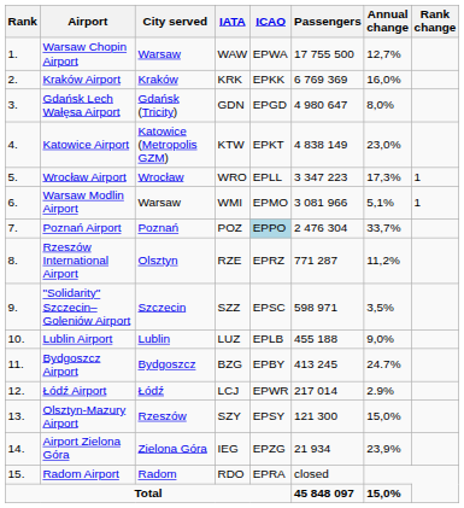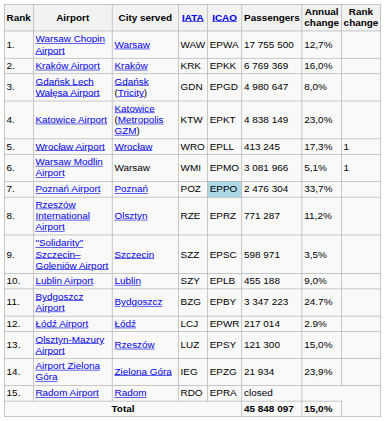 <table class="wikitable sortable">
 <tr>
 <th>Rank</th>
 <th>Airport</th>
 <th>City served</th>
 <th><a href='#'>IATA</a><br></th>
 <th><a href='#'>ICAO</a><br></th>
 <th>Passengers</th>
 <th>Annual<br>change</th>
 <th>Rank<br>change</th>
 </tr>
 <tr>
 <td>1.</td>
 <td><a href='#'>Warsaw Chopin Airport</a></td>
 <td><a href='#'>Warsaw</a></td>
 <td>WAW</td>
 <td>EPWA</td>
 <td>17 755 500</td>
 <td>12,7%</td>
 <td></td>
 </tr>
 <tr>
 <td>2.</td>
 <td><a href='#'>Kraków Airport</a></td>
 <td><a href='#'>Kraków</a></td>
 <td>KRK</td>
 <td>EPKK</td>
 <td>6 769 369</td>
 <td>16,0%</td>
 <td></td>
 </tr>
 <tr>
 <td>3.</td>
 <td><a href='#'>Gdańsk Lech Wałęsa Airport</a></td>
 <td><a href='#'>Gdańsk</a> (<a href='#'>Tricity</a>)</td>
 <td>GDN</td>
 <td>EPGD</td>
 <td>4 980 647</td>
 <td>8,0%</td>
 <td></td>
 </tr>
 <tr>
 <td>4.</td>
 <td><a href='#'>Katowice Airport</a></td>
 <td><a href='#'>Katowice</a> (<a href='#'>Metropolis GZM</a>)</td>
 <td>KTW</td>
 <td>EPKT</td>
 <td>4 838 149</td>
 <td>23,0%</td>
 <td></td>
 </tr>
 <tr>
 <td>5.</td>
 <td><a href='#'>Wrocław Airport</a></td>
 <td><a href='#'>Wrocław</a></td>
 <td>WRO</td>
 <td>EPLL</td>
-<td>3 347 223</td>
+<td>413 245</td>
 <td>17,3%</td>
 <td>1</td>
 </tr>
 <tr>
 <td>6.</td>
 <td><a href='#'>Warsaw Modlin Airport</a></td>
 <td>Warsaw</td>
 <td>WMI</td>
 <td>EPMO</td>
 <td>3 081 966</td>
 <td>5,1%</td>
 <td>1</td>
 </tr>
 <tr>
 <td>7.</td>
 <td><a href='#'>Poznań Airport</a></td>
 <td><a href='#'>Poznań</a></td>
 <td>POZ</td>
 <td style="background: lightblue;">EPPO</td>
 <td>2 476 304</td>
 <td>33,7%</td>
 <td></td>
 </tr>
 <tr>
 <td>8.</td>
 <td><a href='#'>Rzeszów International Airport</a></td>
 <td><a href='#'>Olsztyn</a></td>
 <td>RZE</td>
 <td>EPRZ</td>
 <td>771 287</td>
 <td>11,2%</td>
 <td></td>
 </tr>
 <tr>
 <td>9.</td>
 <td><a href='#'>"Solidarity" Szczecin–Goleniów Airport</a></td>
 <td><a href='#'>Szczecin</a></td>
 <td>SZZ</td>
 <td>EPSC</td>
 <td>598 971</td>
 <td>3,5%</td>
 <td></td>
 </tr>
 <tr>
 <td>10.</td>
 <td><a href='#'>Lublin Airport</a></td>
 <td><a href='#'>Lublin</a></td>
-<td>LUZ</td>
+<td>SZY</td>
 <td>EPLB</td>
 <td>455 188</td>
 <td>9,0%</td>
 <td></td>
 </tr>
 <tr>
 <td>11.</td>
 <td><a href='#'>Bydgoszcz Airport</a></td>
 <td><a href='#'>Bydgoszcz</a></td>
 <td>BZG</td>
 <td>EPBY</td>
-<td>413 245</td>
+<td>3 347 223</td>
 <td>24.7%</td>
 <td></td>
 </tr>
 <tr>
 <td>12.</td>
 <td><a href='#'>Łódź Airport</a></td>
 <td><a href='#'>Łódź</a></td>
 <td>LCJ</td>
 <td>EPWR</td>
 <td>217 014</td>
 <td>2.9%</td>
 <td></td>
 </tr>
 <tr>
 <td>13.</td>
 <td><a href='#'>Olsztyn-Mazury Airport</a></td>
 <td><a href='#'>Rzeszów</a></td>
-<td>SZY</td>
+<td>LUZ</td>
 <td>EPSY</td>
 <td>121 300</td>
 <td>15,0%</td>
 <td></td>
 </tr>
 <tr>
 <td>14.</td>
 <td><a href='#'>Airport Zielona Góra</a></td>
 <td><a href='#'>Zielona Góra</a></td>
 <td>IEG</td>
 <td>EPZG</td>
 <td>21 934</td>
 <td>23,9%</td>
 <td></td>
 </tr>
 <tr>
 <td>15.</td>
 <td><a href='#'>Radom Airport</a></td>
 <td><a href='#'>Radom</a></td>
 <td>RDO</td>
 <td>EPRA</td>
 <td>closed</td>
 </tr>
 <tr>
 <td colspan=5 style="text-align:center"><strong>Total</strong></td>
 <td><strong>45 848 097 </strong></td>
 <td><strong>15,0%</strong></td>
 </tr>
 </table>
